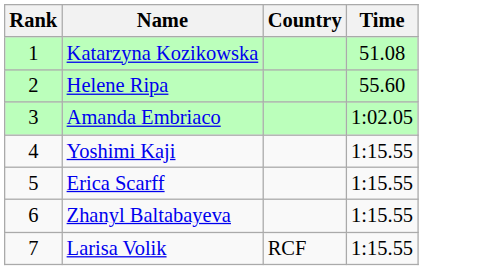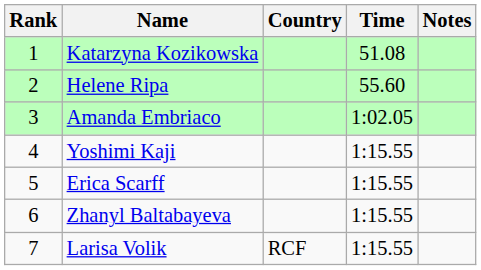 <table class="wikitable" style="text-align:center">
 <tr>
 <th>Rank</th>
 <th>Name</th>
 <th>Country</th>
 <th>Time</th>
+<th>Notes</th>
 </tr>
 <tr bgcolor=bbffbb>
 <td>1</td>
 <td align="left"><a href='#'>Katarzyna Kozikowska</a></td>
 <td align="left"></td>
 <td>51.08</td>
+<td></td>
 </tr>
 <tr bgcolor=bbffbb>
 <td>2</td>
 <td align="left"><a href='#'>Helene Ripa</a></td>
 <td align="left"></td>
 <td>55.60</td>
+<td></td>
 </tr>
 <tr bgcolor=bbffbb>
 <td>3</td>
 <td align="left"><a href='#'>Amanda Embriaco</a></td>
 <td align="left"></td>
 <td>1:02.05</td>
+<td></td>
 </tr>
 <tr>
 <td>4</td>
 <td align="left"><a href='#'>Yoshimi Kaji</a></td>
 <td align="left"></td>
 <td>1:15.55</td>
+<td></td>
 </tr>
 <tr>
 <td>5</td>
 <td align="left"><a href='#'>Erica Scarff</a></td>
 <td align="left"></td>
 <td>1:15.55</td>
+<td></td>
 </tr>
 <tr>
 <td>6</td>
 <td align="left"><a href='#'>Zhanyl Baltabayeva</a></td>
 <td align="left"></td>
 <td>1:15.55</td>
+<td></td>
 </tr>
 <tr>
 <td>7</td>
 <td align="left"><a href='#'>Larisa Volik</a></td>
 <td align="left"> RCF</td>
 <td>1:15.55</td>
+<td></td>
 </tr>
 </table>
